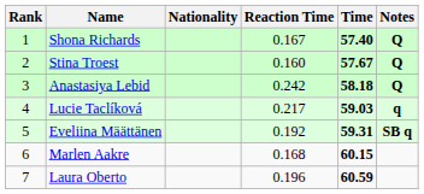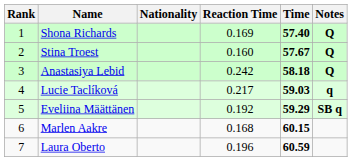 <table class="wikitable sortable" style="text-align:center">
 <tr>
 <th>Rank</th>
 <th>Name</th>
 <th>Nationality</th>
 <th>Reaction Time</th>
 <th>Time</th>
 <th>Notes</th>
 </tr>
 <tr bgcolor=ccffcc>
 <td>1</td>
 <td align=left><a href='#'>Shona Richards</a></td>
 <td align=left></td>
-<td>0.167</td>
+<td>0.169</td>
 <td><strong>57.40</strong></td>
 <td><strong>Q</strong></td>
 </tr>
 <tr bgcolor=ccffcc>
 <td>2</td>
 <td align=left><a href='#'>Stina Troest</a></td>
 <td align=left></td>
 <td>0.160</td>
 <td><strong>57.67</strong></td>
 <td><strong>Q</strong></td>
 </tr>
 <tr bgcolor=ccffcc>
 <td>3</td>
 <td align=left><a href='#'>Anastasiya Lebid</a></td>
 <td align=left></td>
 <td>0.242</td>
 <td><strong>58.18</strong></td>
 <td><strong>Q</strong></td>
 </tr>
 <tr bgcolor=ddffdd>
 <td>4</td>
 <td align=left><a href='#'>Lucie Taclíková</a></td>
 <td align=left></td>
 <td>0.217</td>
 <td><strong>59.03</strong></td>
 <td><strong>q</strong></td>
 </tr>
 <tr bgcolor=ddffdd>
 <td>5</td>
 <td align=left><a href='#'>Eveliina Määttänen</a></td>
 <td align=left></td>
 <td>0.192</td>
-<td><strong>59.31</strong></td>
+<td><strong>59.29</strong></td>
 <td><strong>SB q</strong></td>
 </tr>
 <tr>
 <td>6</td>
 <td align=left><a href='#'>Marlen Aakre</a></td>
 <td align=left></td>
 <td>0.168</td>
 <td><strong>60.15</strong></td>
 <td></td>
 </tr>
 <tr>
 <td>7</td>
 <td align=left><a href='#'>Laura Oberto</a></td>
 <td align=left></td>
 <td>0.196</td>
 <td><strong>60.59</strong></td>
 <td></td>
 </tr>
 </table>
